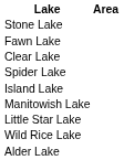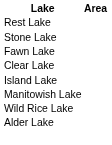 <table>
 <tr>
 <th>Lake</th>
 <th>Area</th>
+</tr>
+<tr>
+<td>Rest Lake</td>
+<td></td>
 </tr>
 <tr>
 <td>Stone Lake</td>
 <td></td>
 </tr>
 <tr>
 <td>Fawn Lake</td>
 <td></td>
 </tr>
 <tr>
 <td>Clear Lake</td>
 <td></td>
 </tr>
 <tr>
-<td>Spider Lake</td>
-<td></td>
-</tr>
-<tr>
 <td>Island Lake</td>
 <td></td>
 </tr>
 <tr>
 <td>Manitowish Lake</td>
-<td></td>
-</tr>
-<tr>
-<td>Little Star Lake</td>
 <td></td>
 </tr>
 <tr>
 <td>Wild Rice Lake</td>
 <td></td>
 </tr>
 <tr>
 <td>Alder Lake</td>
 <td></td>
 </tr>
 </table>
